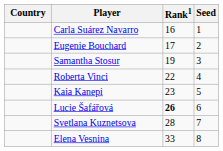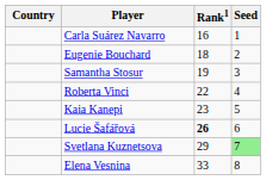 <table class="wikitable" border="1">
 <tr>
 <th width="70">Country</th>
 <th width="175">Player</th>
 <th>Rank<sup>1</sup></th>
 <th>Seed</th>
 </tr>
 <tr>
 <td></td>
 <td><a href='#'>Carla Suárez Navarro</a></td>
 <td>16</td>
 <td>1</td>
 </tr>
 <tr>
 <td></td>
 <td><a href='#'>Eugenie Bouchard</a></td>
-<td>17</td>
+<td>18</td>
 <td>2</td>
 </tr>
 <tr>
 <td></td>
 <td><a href='#'>Samantha Stosur</a></td>
 <td>19</td>
 <td>3</td>
 </tr>
 <tr>
 <td></td>
 <td><a href='#'>Roberta Vinci</a></td>
 <td>22</td>
 <td>4</td>
 </tr>
 <tr>
 <td></td>
 <td><a href='#'>Kaia Kanepi</a></td>
 <td>23</td>
 <td>5</td>
 </tr>
 <tr>
 <td></td>
 <td><a href='#'>Lucie Šafářová</a></td>
 <td><strong>26</strong></td>
 <td>6</td>
 </tr>
 <tr>
 <td></td>
 <td><a href='#'>Svetlana Kuznetsova</a></td>
-<td>28</td>
-<td>7</td>
+<td>29</td>
+<td style="background: lightgreen;">7</td>
 </tr>
 <tr>
 <td></td>
 <td><a href='#'>Elena Vesnina</a></td>
 <td>33</td>
 <td>8</td>
 </tr>
 </table>
